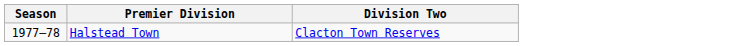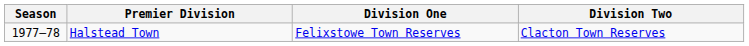 <table class=wikitable style="border:0px; margin-top:-1px; margin-bottom:0;">
 <tr>
 <th width=65px>Season</th>
 <th width=250px>Premier Division</th>
+<th width=250px>Division One</th>
 <th width=250px>Division Two</th>
 </tr>
 <tr>
 <td align=center>1977–78</td>
 <td><a href='#'>Halstead Town</a></td>
+<td><a href='#'>Felixstowe Town Reserves</a></td>
 <td><a href='#'>Clacton Town Reserves</a></td>
 </tr>
 </table>
